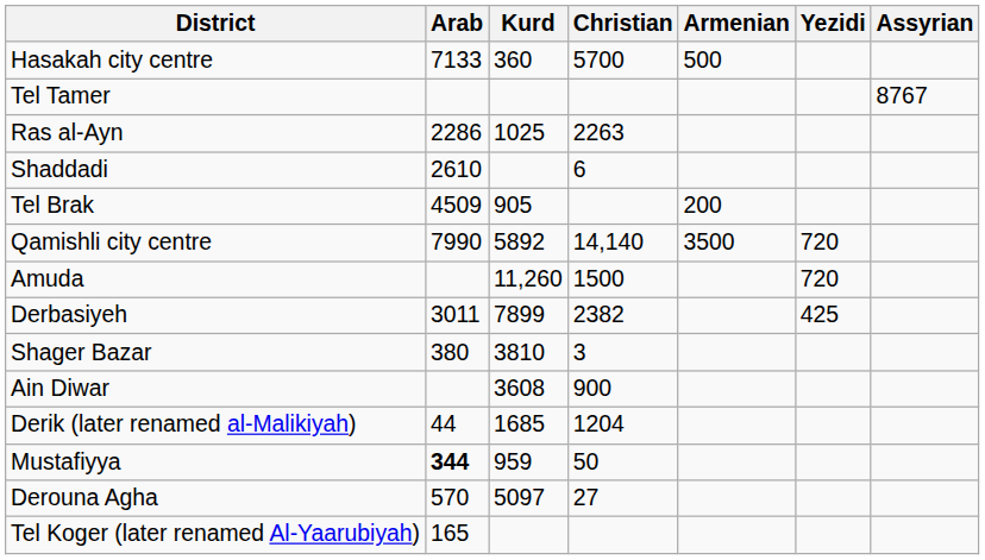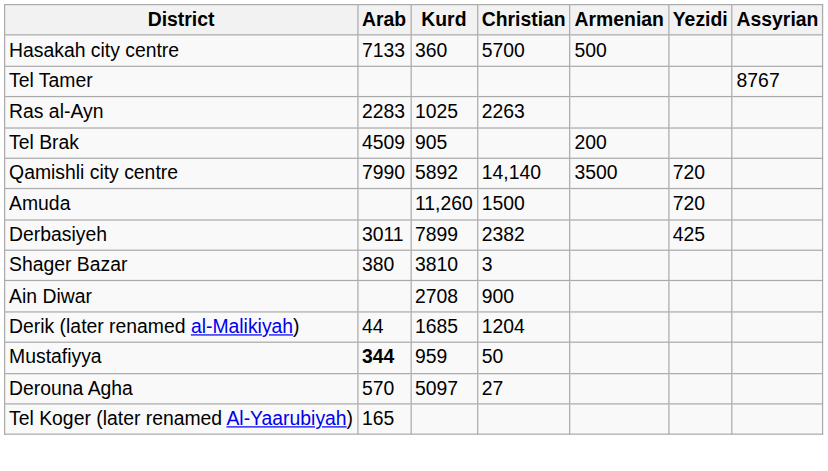 <table class="wikitable sortable">
 <tr>
 <th>District</th>
 <th>Arab</th>
 <th>Kurd</th>
 <th>Christian</th>
 <th>Armenian</th>
 <th>Yezidi</th>
 <th>Assyrian</th>
 </tr>
 <tr>
 <td>Hasakah city centre</td>
 <td>7133</td>
 <td>360</td>
 <td>5700</td>
 <td>500</td>
 <td></td>
 <td></td>
 </tr>
 <tr>
 <td>Tel Tamer</td>
 <td></td>
 <td></td>
 <td></td>
 <td></td>
 <td></td>
 <td>8767</td>
 </tr>
 <tr>
 <td>Ras al-Ayn</td>
-<td>2286</td>
+<td>2283</td>
 <td>1025</td>
 <td>2263</td>
-<td></td>
-<td></td>
-<td></td>
-</tr>
-<tr>
-<td>Shaddadi</td>
-<td>2610</td>
-<td></td>
-<td>6</td>
 <td></td>
 <td></td>
 <td></td>
 </tr>
 <tr>
 <td>Tel Brak</td>
 <td>4509</td>
 <td>905</td>
 <td></td>
 <td>200</td>
 <td></td>
 <td></td>
 </tr>
 <tr>
 <td>Qamishli city centre</td>
 <td>7990</td>
 <td>5892</td>
 <td>14,140</td>
 <td>3500</td>
 <td>720</td>
 <td></td>
 </tr>
 <tr>
 <td>Amuda</td>
 <td></td>
 <td>11,260</td>
 <td>1500</td>
 <td></td>
 <td>720</td>
 <td></td>
 </tr>
 <tr>
 <td>Derbasiyeh</td>
 <td>3011</td>
 <td>7899</td>
 <td>2382</td>
 <td></td>
 <td>425</td>
 <td></td>
 </tr>
 <tr>
 <td>Shager Bazar</td>
 <td>380</td>
 <td>3810</td>
 <td>3</td>
 <td></td>
 <td></td>
 <td></td>
 </tr>
 <tr>
 <td>Ain Diwar</td>
 <td></td>
-<td>3608</td>
+<td>2708</td>
 <td>900</td>
 <td></td>
 <td></td>
 <td></td>
 </tr>
 <tr>
 <td>Derik (later renamed <a href='#'>al-Malikiyah</a>)</td>
 <td>44</td>
 <td>1685</td>
 <td>1204</td>
 <td></td>
 <td></td>
 <td></td>
 </tr>
 <tr>
 <td>Mustafiyya</td>
 <td><strong>344</strong></td>
 <td>959</td>
 <td>50</td>
 <td></td>
 <td></td>
 <td></td>
 </tr>
 <tr>
 <td>Derouna Agha</td>
 <td>570</td>
 <td>5097</td>
 <td>27</td>
 <td></td>
 <td></td>
 <td></td>
 </tr>
 <tr>
 <td>Tel Koger (later renamed <a href='#'>Al-Yaarubiyah</a>)</td>
 <td>165</td>
 <td></td>
 <td></td>
 <td></td>
 <td></td>
 <td></td>
 </tr>
 </table>
